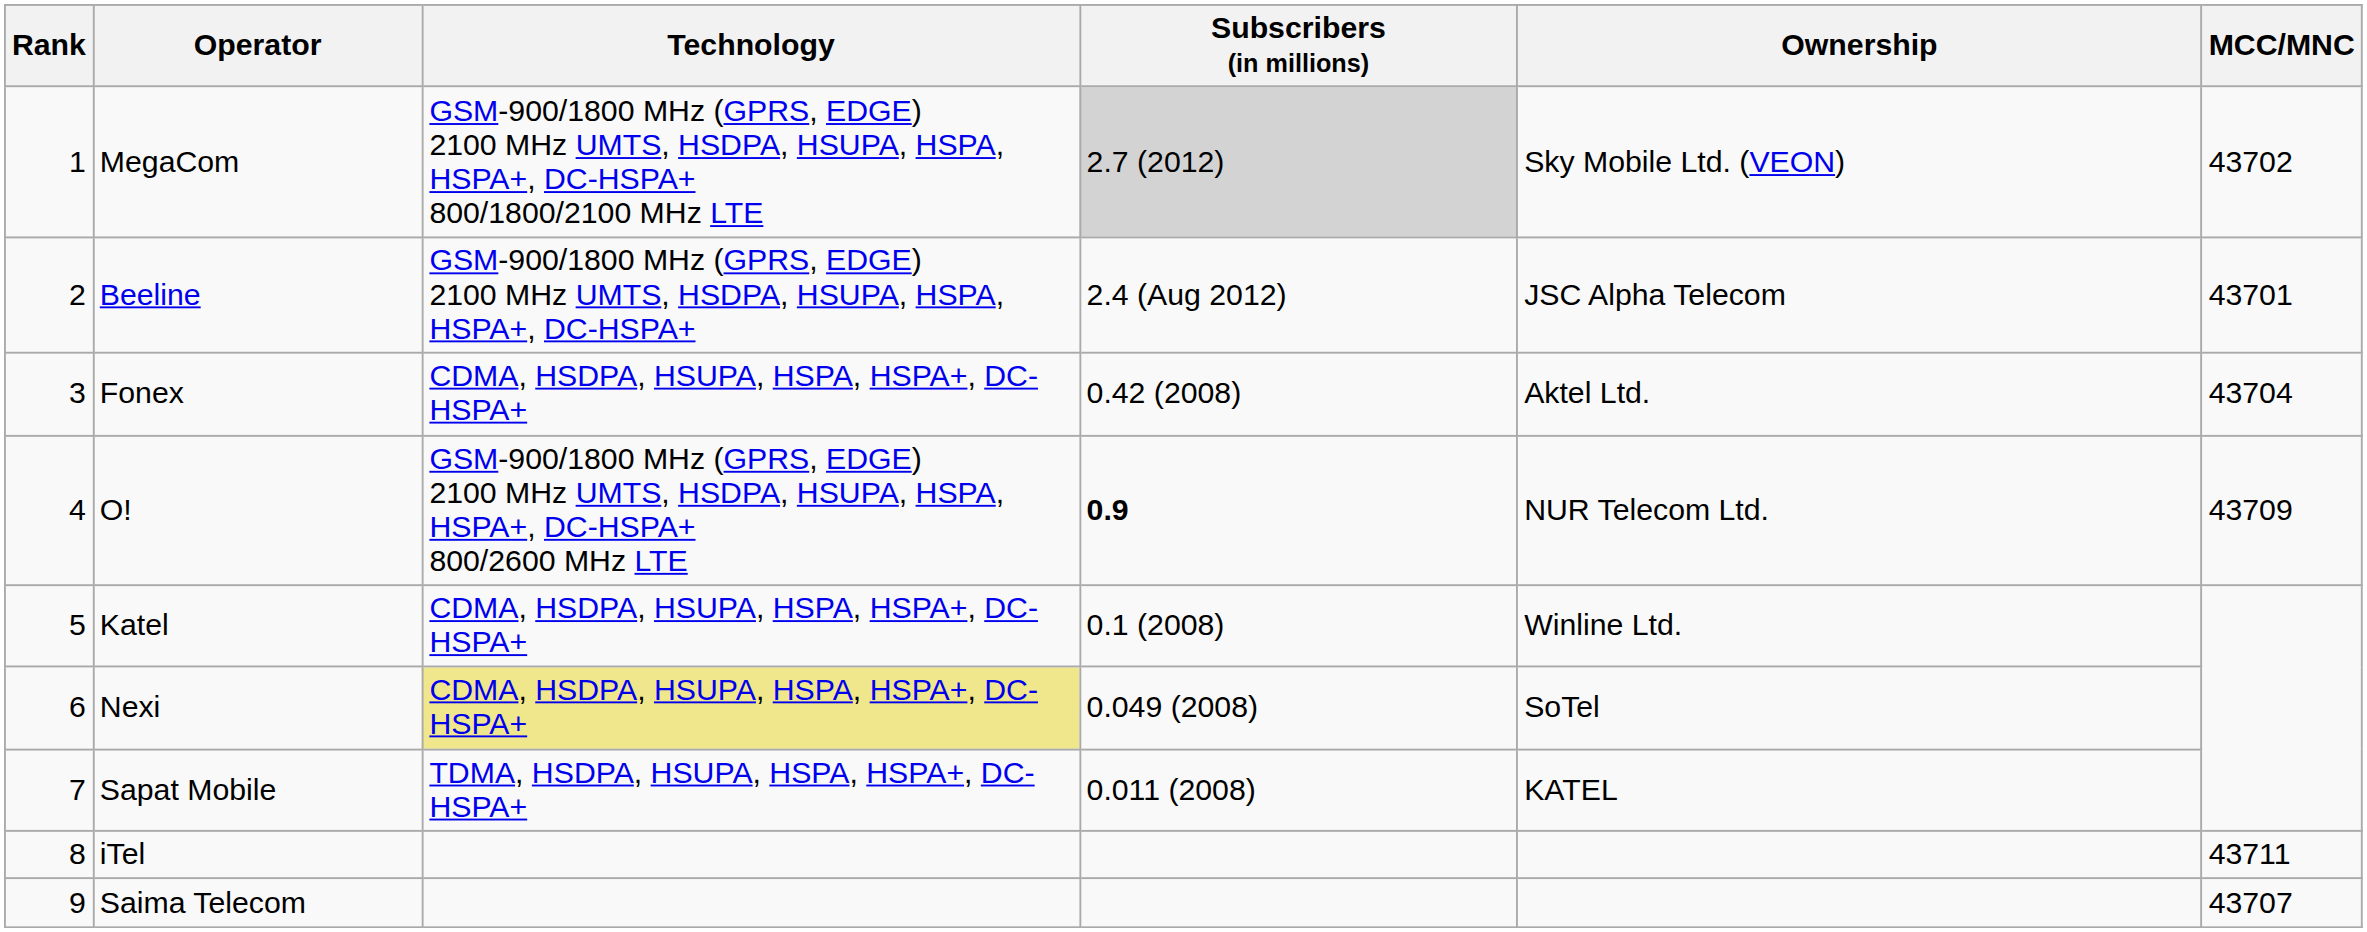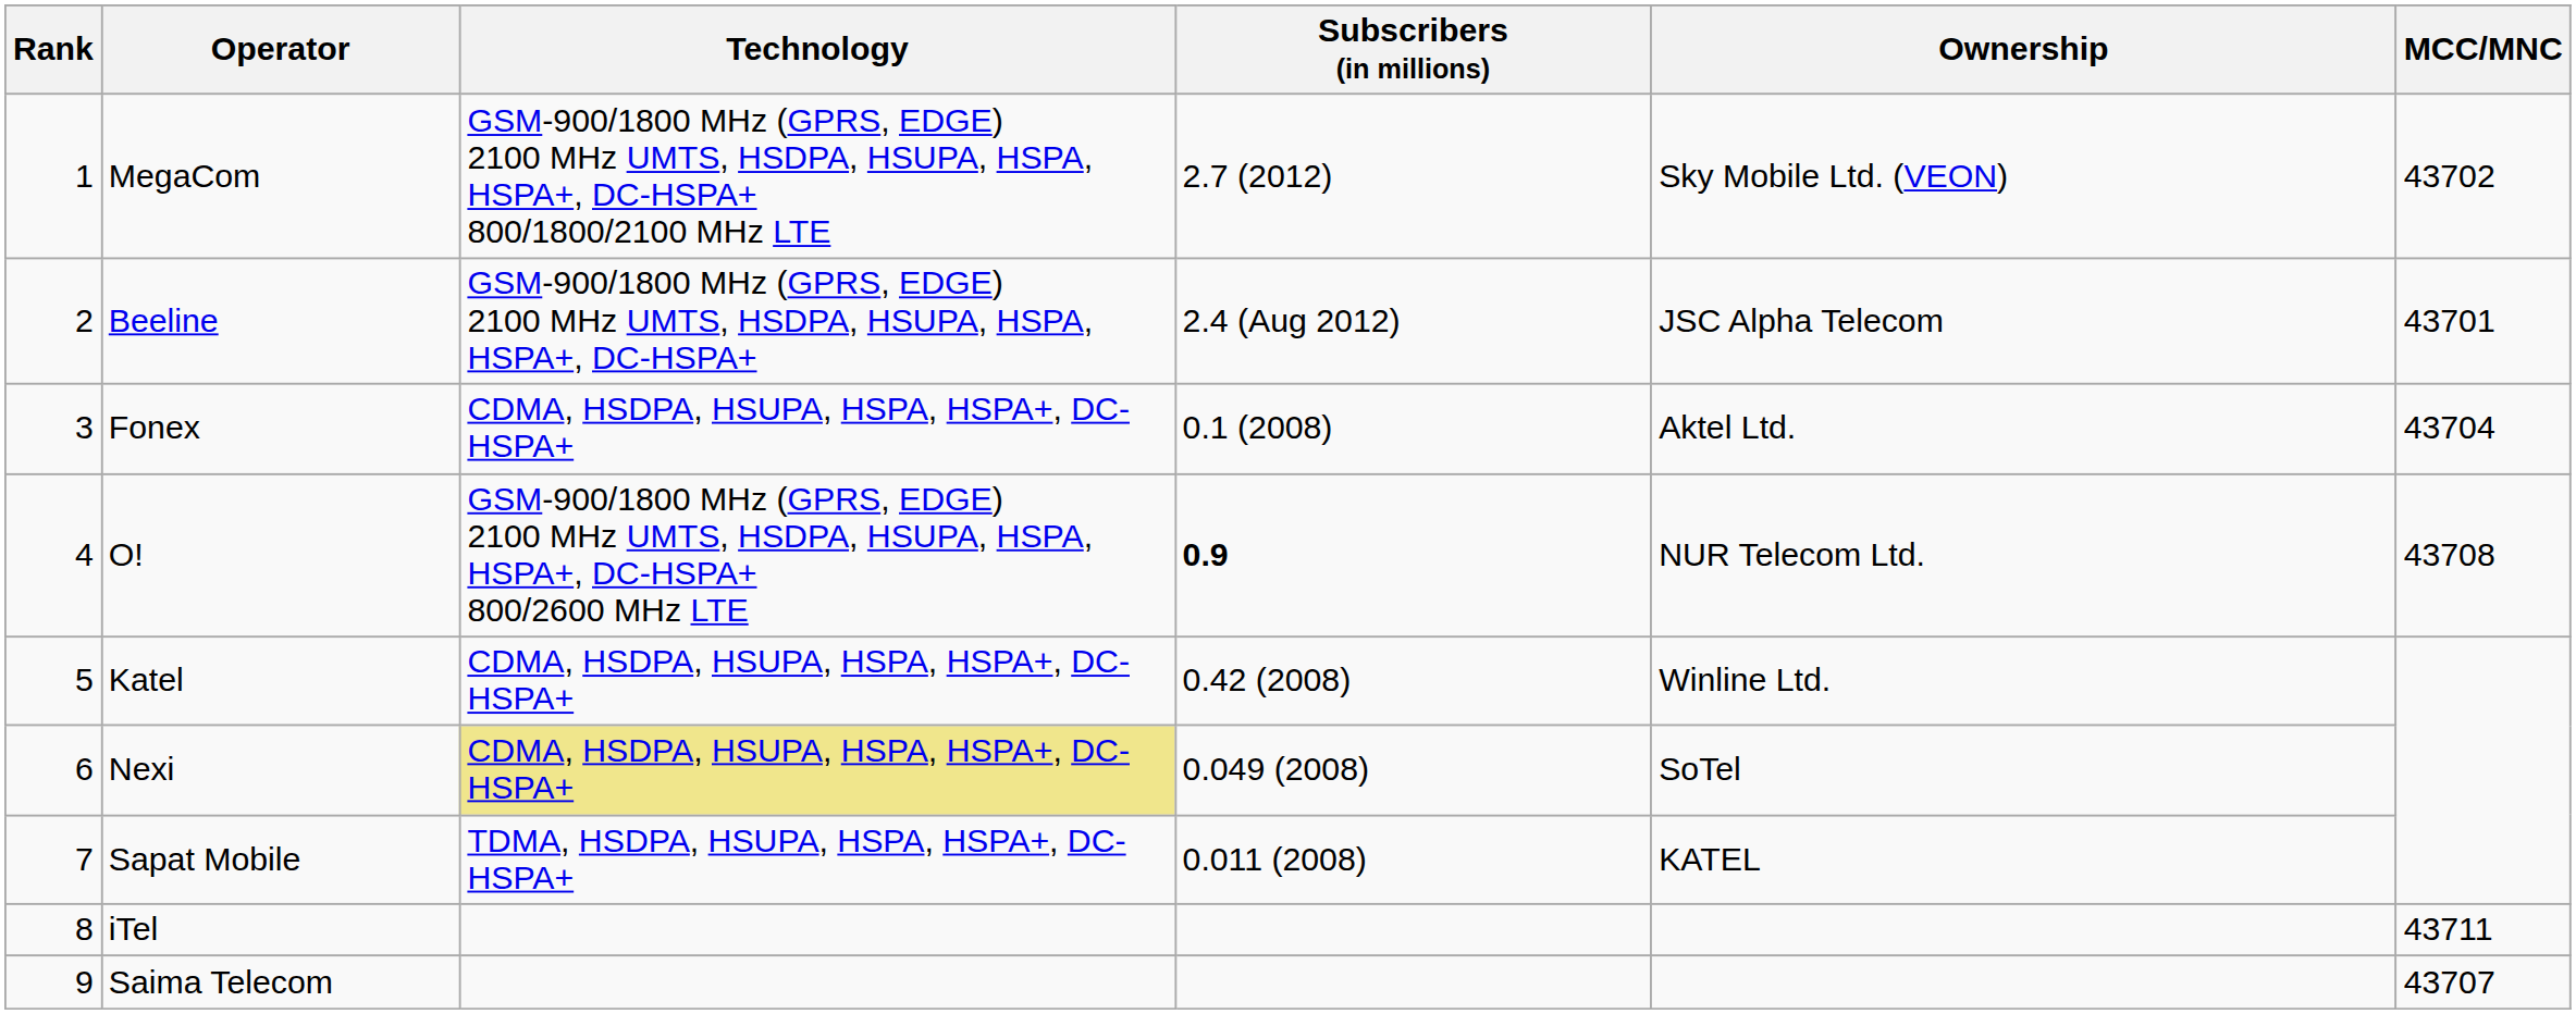 <table class="wikitable">
 <tr>
 <th style="width:3%;">Rank</th>
 <th style="width:15%;">Operator</th>
 <th style="width:30%;">Technology</th>
 <th style="width:20%;">Subscribers<br><small>(in millions)</small></th>
 <th style="width:32%;">Ownership</th>
 <th>MCC/MNC</th>
 </tr>
 <tr>
 <td align=right>1</td>
 <td>MegaCom</td>
 <td><a href='#'>GSM</a>-900/1800 MHz (<a href='#'>GPRS</a>, <a href='#'>EDGE</a>)<br>2100 MHz <a href='#'>UMTS</a>, <a href='#'>HSDPA</a>, <a href='#'>HSUPA</a>, <a href='#'>HSPA</a>, <a href='#'>HSPA+</a>, <a href='#'>DC-HSPA+</a><br>800/1800/2100 MHz <a href='#'>LTE</a></td>
-<td style="background: lightgrey;">2.7 (2012)</td>
+<td>2.7 (2012)</td>
 <td>Sky Mobile Ltd. (<a href='#'>VEON</a>)</td>
 <td>43702</td>
 </tr>
 <tr>
 <td align=right>2</td>
 <td><a href='#'>Beeline</a></td>
 <td><a href='#'>GSM</a>-900/1800 MHz (<a href='#'>GPRS</a>, <a href='#'>EDGE</a>)<br>2100 MHz <a href='#'>UMTS</a>, <a href='#'>HSDPA</a>, <a href='#'>HSUPA</a>, <a href='#'>HSPA</a>, <a href='#'>HSPA+</a>, <a href='#'>DC-HSPA+</a></td>
 <td>2.4 (Aug 2012)</td>
 <td>JSC Alpha Telecom</td>
 <td>43701</td>
 </tr>
 <tr>
 <td align=right>3</td>
 <td>Fonex</td>
 <td><a href='#'>CDMA</a>, <a href='#'>HSDPA</a>, <a href='#'>HSUPA</a>, <a href='#'>HSPA</a>, <a href='#'>HSPA+</a>, <a href='#'>DC-HSPA+</a></td>
-<td>0.42 (2008)</td>
+<td>0.1 (2008)</td>
 <td>Aktel Ltd.</td>
 <td>43704</td>
 </tr>
 <tr>
 <td align=right>4</td>
 <td>O!</td>
 <td><a href='#'>GSM</a>-900/1800 MHz (<a href='#'>GPRS</a>, <a href='#'>EDGE</a>) <br>2100 MHz <a href='#'>UMTS</a>, <a href='#'>HSDPA</a>, <a href='#'>HSUPA</a>, <a href='#'>HSPA</a>, <a href='#'>HSPA+</a>, <a href='#'>DC-HSPA+</a> <br>800/2600 MHz <a href='#'>LTE</a></td>
 <td><strong>0.9</strong></td>
 <td>NUR Telecom Ltd.</td>
-<td>43709</td>
+<td>43708</td>
 </tr>
 <tr>
 <td align=right>5</td>
 <td>Katel</td>
 <td><a href='#'>CDMA</a>, <a href='#'>HSDPA</a>, <a href='#'>HSUPA</a>, <a href='#'>HSPA</a>, <a href='#'>HSPA+</a>, <a href='#'>DC-HSPA+</a></td>
-<td>0.1 (2008)</td>
+<td>0.42 (2008)</td>
 <td>Winline Ltd.</td>
 </tr>
 <tr>
 <td align=right>6</td>
 <td>Nexi</td>
 <td style="background: khaki;"><a href='#'>CDMA</a>, <a href='#'>HSDPA</a>, <a href='#'>HSUPA</a>, <a href='#'>HSPA</a>, <a href='#'>HSPA+</a>, <a href='#'>DC-HSPA+</a></td>
 <td>0.049 (2008)</td>
 <td>SoTel</td>
 </tr>
 <tr>
 <td align=right>7</td>
 <td>Sapat Mobile</td>
 <td><a href='#'>TDMA</a>, <a href='#'>HSDPA</a>, <a href='#'>HSUPA</a>, <a href='#'>HSPA</a>, <a href='#'>HSPA+</a>, <a href='#'>DC-HSPA+</a></td>
 <td>0.011 (2008)</td>
 <td>KATEL</td>
 </tr>
 <tr>
 <td align=right>8</td>
 <td>iTel</td>
 <td></td>
 <td></td>
 <td></td>
 <td>43711</td>
 </tr>
 <tr>
 <td align=right>9</td>
 <td>Saima Telecom</td>
 <td></td>
 <td></td>
 <td></td>
 <td>43707</td>
 </tr>
 </table>
